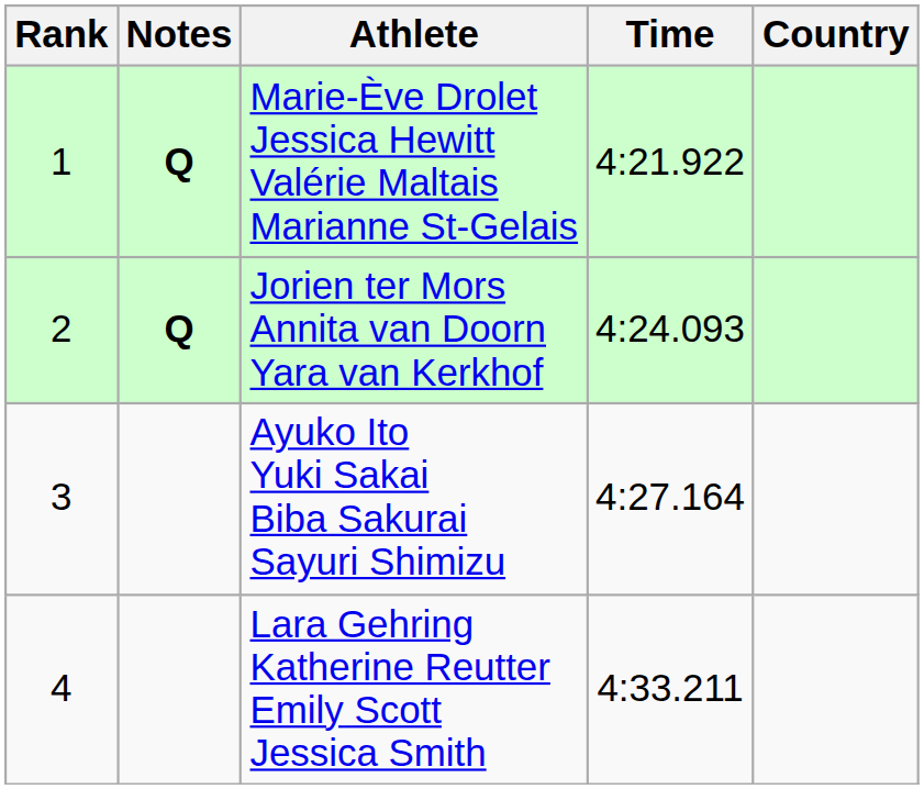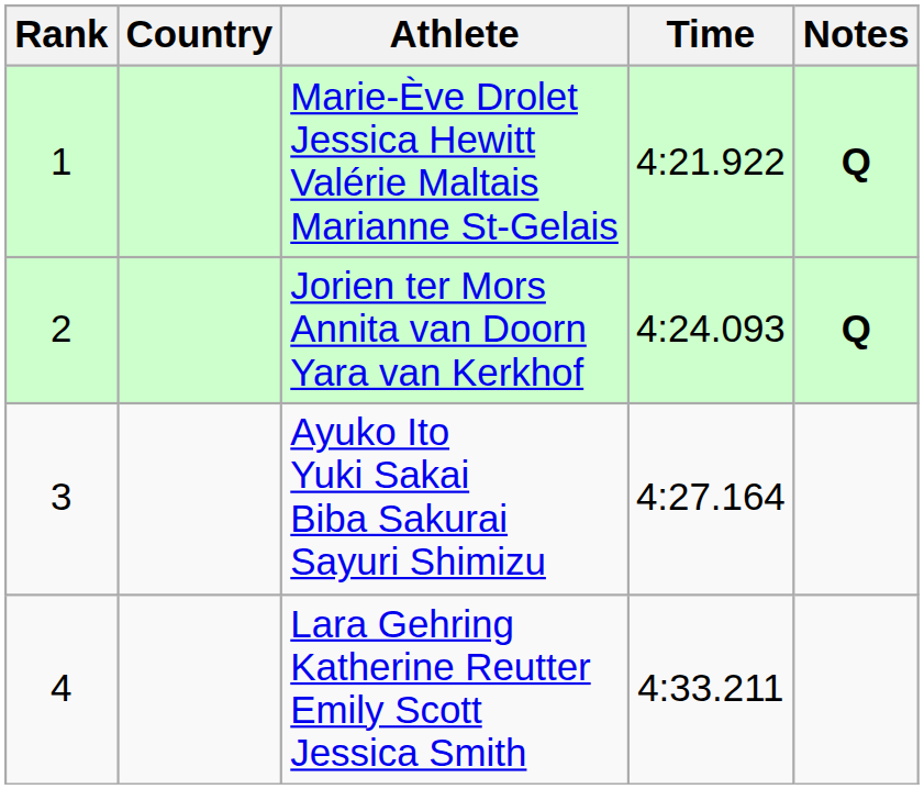 <table class="wikitable sortable" style="text-align:center">
 <tr>
 <th>Rank</th>
-<th>Notes</th>
+<th>Country</th>
 <th>Athlete</th>
 <th>Time</th>
-<th>Country</th>
+<th>Notes</th>
 </tr>
 <tr bgcolor="#ccffcc">
 <td>1</td>
-<td><strong>Q</strong></td>
+<td align=left></td>
 <td align=left><a href='#'>Marie-Ève Drolet</a> <br> <a href='#'>Jessica Hewitt</a> <br> <a href='#'>Valérie Maltais</a> <br> <a href='#'>Marianne St-Gelais</a></td>
 <td>4:21.922</td>
-<td align=left></td>
+<td><strong>Q</strong></td>
 </tr>
 <tr bgcolor="#ccffcc">
 <td>2</td>
-<td><strong>Q</strong></td>
+<td align=left></td>
 <td align=left><a href='#'>Jorien ter Mors</a> <br> <a href='#'>Annita van Doorn</a> <br> <a href='#'>Yara van Kerkhof</a> <br> </td>
 <td>4:24.093</td>
-<td align=left></td>
+<td><strong>Q</strong></td>
 </tr>
 <tr>
 <td>3</td>
-<td></td>
+<td align=left></td>
 <td align=left><a href='#'>Ayuko Ito</a> <br> <a href='#'>Yuki Sakai</a> <br> <a href='#'>Biba Sakurai</a> <br> <a href='#'>Sayuri Shimizu</a></td>
 <td>4:27.164</td>
-<td align=left></td>
+<td></td>
 </tr>
 <tr>
 <td>4</td>
-<td></td>
+<td align=left></td>
 <td align=left><a href='#'>Lara Gehring</a> <br> <a href='#'>Katherine Reutter</a> <br> <a href='#'>Emily Scott</a> <br> <a href='#'>Jessica Smith</a></td>
 <td>4:33.211</td>
-<td align=left></td>
+<td></td>
 </tr>
 </table>
